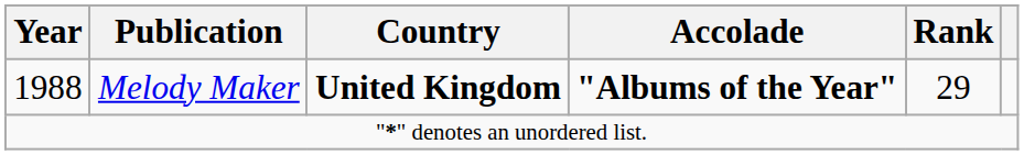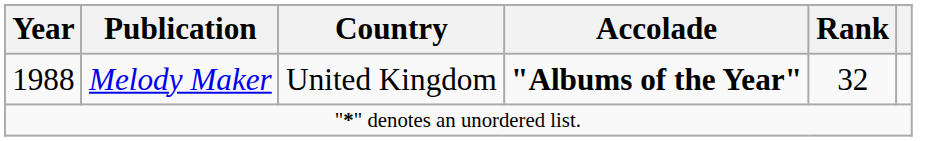 <table class="wikitable sortable" style="margin:0em 1em 1em 0pt">
 <tr>
 <th>Year</th>
 <th>Publication</th>
 <th>Country</th>
 <th>Accolade</th>
 <th>Rank</th>
 <th class=unsortable></th>
 </tr>
 <tr>
 <td align=center>1988</td>
 <td><em><a href='#'>Melody Maker</a></em></td>
-<td><strong>United Kingdom</strong></td>
+<td>United Kingdom</td>
 <td><strong>"Albums of the Year"</strong></td>
-<td align=center>29</td>
+<td align=center>32</td>
 <td></td>
 </tr>
 <tr class="sortbottom">
 <td colspan=6 style=font-size:8pt; align=center>"<strong>*</strong>" denotes an unordered list.</td>
 </tr>
 </table>
